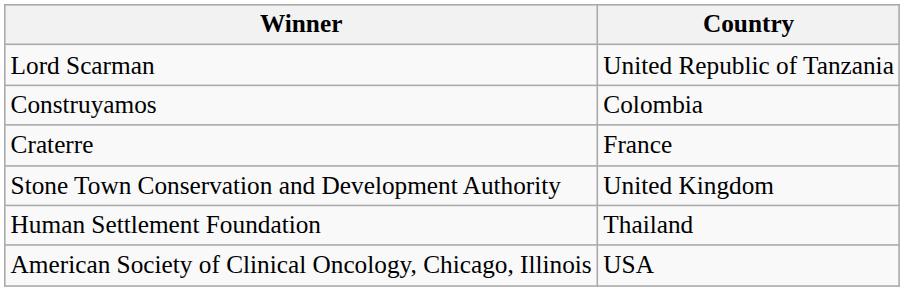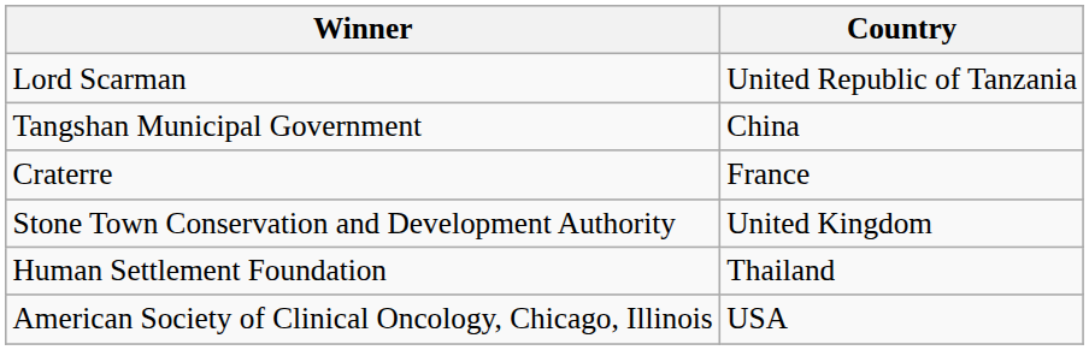 <table class="wikitable">
 <tr>
 <th>Winner</th>
 <th>Country</th>
 </tr>
 <tr>
 <td>Lord Scarman</td>
 <td>United Republic of Tanzania</td>
 </tr>
 <tr>
-<td>Construyamos</td>
-<td>Colombia</td>
+<td>Tangshan Municipal Government</td>
+<td>China</td>
 </tr>
 <tr>
 <td>Craterre</td>
 <td>France</td>
 </tr>
 <tr>
 <td>Stone Town Conservation and Development Authority</td>
 <td>United Kingdom</td>
 </tr>
 <tr>
 <td>Human Settlement Foundation</td>
 <td>Thailand</td>
 </tr>
 <tr>
 <td>American Society of Clinical Oncology, Chicago, Illinois</td>
 <td>USA</td>
 </tr>
 </table>
